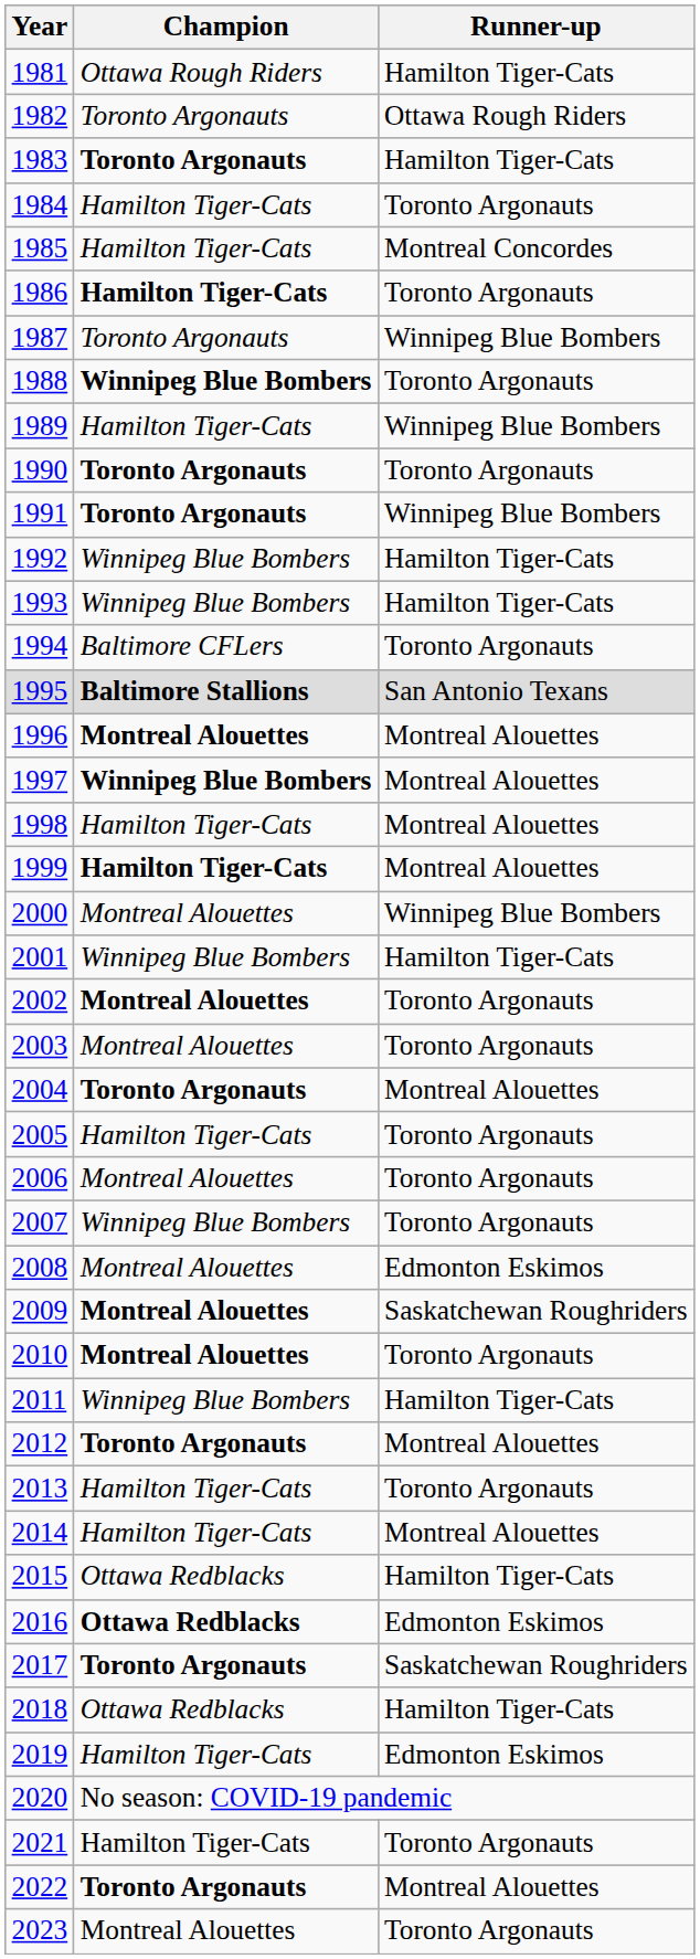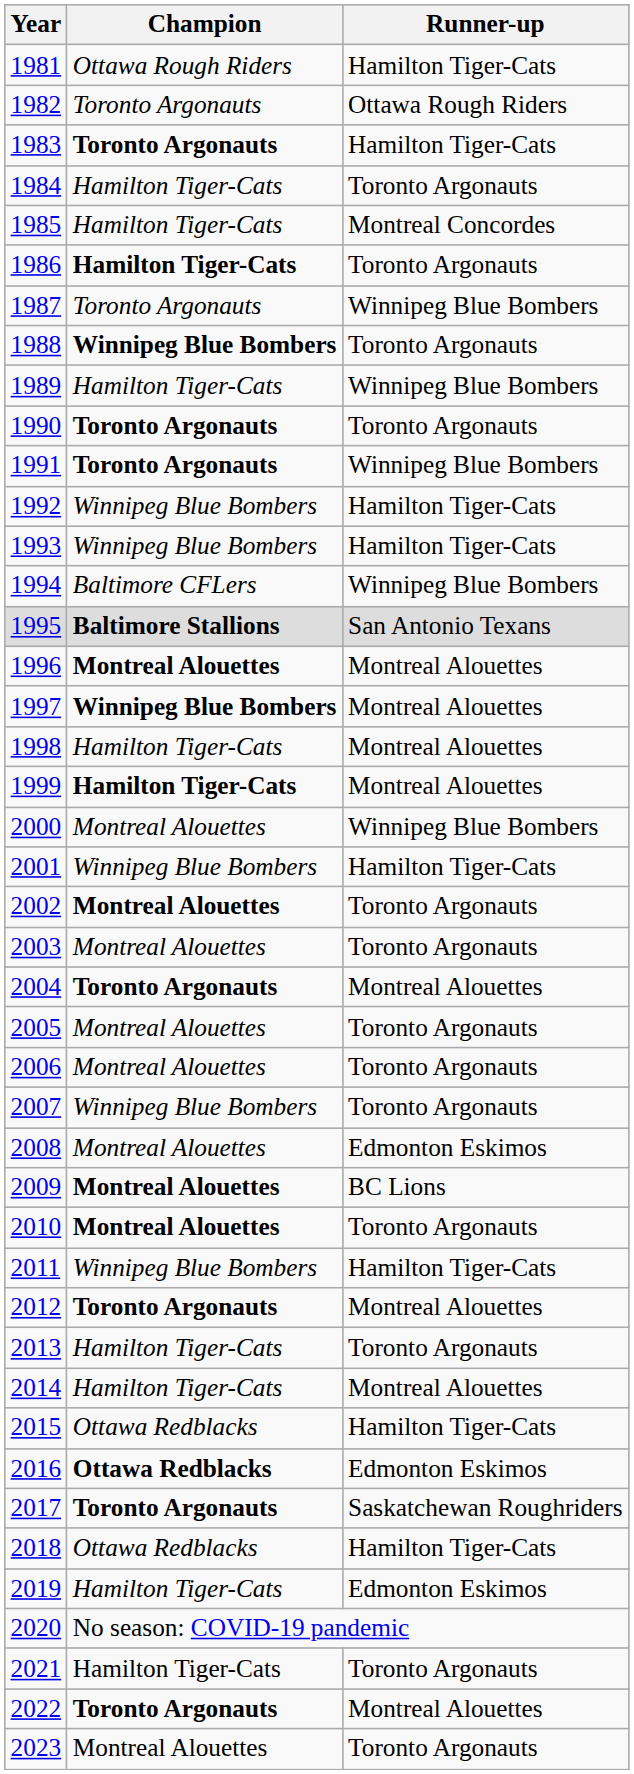 <table class="wikitable">
 <tr>
 <th>Year</th>
 <th>Champion</th>
 <th>Runner-up</th>
 </tr>
 <tr>
 <td><a href='#'>1981</a></td>
 <td><em>Ottawa Rough Riders</em></td>
 <td>Hamilton Tiger-Cats</td>
 </tr>
 <tr>
 <td><a href='#'>1982</a></td>
 <td><em>Toronto Argonauts</em></td>
 <td>Ottawa Rough Riders</td>
 </tr>
 <tr>
 <td><a href='#'>1983</a></td>
 <td><strong>Toronto Argonauts</strong></td>
 <td>Hamilton Tiger-Cats</td>
 </tr>
 <tr>
 <td><a href='#'>1984</a></td>
 <td><em>Hamilton Tiger-Cats</em></td>
 <td>Toronto Argonauts</td>
 </tr>
 <tr>
 <td><a href='#'>1985</a></td>
 <td><em>Hamilton Tiger-Cats</em></td>
 <td>Montreal Concordes</td>
 </tr>
 <tr>
 <td><a href='#'>1986</a></td>
 <td><strong>Hamilton Tiger-Cats</strong></td>
 <td>Toronto Argonauts</td>
 </tr>
 <tr>
 <td><a href='#'>1987</a></td>
 <td><em>Toronto Argonauts</em></td>
 <td>Winnipeg Blue Bombers</td>
 </tr>
 <tr>
 <td><a href='#'>1988</a></td>
 <td><strong>Winnipeg Blue Bombers</strong></td>
 <td>Toronto Argonauts</td>
 </tr>
 <tr>
 <td><a href='#'>1989</a></td>
 <td><em>Hamilton Tiger-Cats</em></td>
 <td>Winnipeg Blue Bombers</td>
 </tr>
 <tr>
 <td><a href='#'>1990</a></td>
 <td><strong>Toronto Argonauts</strong></td>
 <td>Toronto Argonauts</td>
 </tr>
 <tr>
 <td><a href='#'>1991</a></td>
 <td><strong>Toronto Argonauts</strong></td>
 <td>Winnipeg Blue Bombers</td>
 </tr>
 <tr>
 <td><a href='#'>1992</a></td>
 <td><em>Winnipeg Blue Bombers</em></td>
 <td>Hamilton Tiger-Cats</td>
 </tr>
 <tr>
 <td><a href='#'>1993</a></td>
 <td><em>Winnipeg Blue Bombers</em></td>
 <td>Hamilton Tiger-Cats</td>
 </tr>
 <tr>
 <td><a href='#'>1994</a></td>
 <td><em>Baltimore CFLers</em></td>
-<td>Toronto Argonauts</td>
+<td>Winnipeg Blue Bombers</td>
 </tr>
 <tr style="background-color:#ddd">
 <td><a href='#'>1995</a></td>
 <td><strong>Baltimore Stallions</strong></td>
 <td>San Antonio Texans</td>
 </tr>
 <tr>
 <td><a href='#'>1996</a></td>
 <td><strong>Montreal Alouettes</strong></td>
 <td>Montreal Alouettes</td>
 </tr>
 <tr>
 <td><a href='#'>1997</a></td>
 <td><strong>Winnipeg Blue Bombers</strong></td>
 <td>Montreal Alouettes</td>
 </tr>
 <tr>
 <td><a href='#'>1998</a></td>
 <td><em>Hamilton Tiger-Cats</em></td>
 <td>Montreal Alouettes</td>
 </tr>
 <tr>
 <td><a href='#'>1999</a></td>
 <td><strong>Hamilton Tiger-Cats</strong></td>
 <td>Montreal Alouettes</td>
 </tr>
 <tr>
 <td><a href='#'>2000</a></td>
 <td><em>Montreal Alouettes</em></td>
 <td>Winnipeg Blue Bombers</td>
 </tr>
 <tr>
 <td><a href='#'>2001</a></td>
 <td><em>Winnipeg Blue Bombers</em></td>
 <td>Hamilton Tiger-Cats</td>
 </tr>
 <tr>
 <td><a href='#'>2002</a></td>
 <td><strong>Montreal Alouettes</strong></td>
 <td>Toronto Argonauts</td>
 </tr>
 <tr>
 <td><a href='#'>2003</a></td>
 <td><em>Montreal Alouettes</em></td>
 <td>Toronto Argonauts</td>
 </tr>
 <tr>
 <td><a href='#'>2004</a></td>
 <td><strong>Toronto Argonauts</strong></td>
 <td>Montreal Alouettes</td>
 </tr>
 <tr>
 <td><a href='#'>2005</a></td>
-<td><em>Hamilton Tiger-Cats</em></td>
+<td><em>Montreal Alouettes</em></td>
 <td>Toronto Argonauts</td>
 </tr>
 <tr>
 <td><a href='#'>2006</a></td>
 <td><em>Montreal Alouettes</em></td>
 <td>Toronto Argonauts</td>
 </tr>
 <tr>
 <td><a href='#'>2007</a></td>
 <td><em>Winnipeg Blue Bombers</em></td>
 <td>Toronto Argonauts</td>
 </tr>
 <tr>
 <td><a href='#'>2008</a></td>
 <td><em>Montreal Alouettes</em></td>
 <td>Edmonton Eskimos</td>
 </tr>
 <tr>
 <td><a href='#'>2009</a></td>
 <td><strong>Montreal Alouettes</strong></td>
-<td>Saskatchewan Roughriders</td>
+<td>BC Lions</td>
 </tr>
 <tr>
 <td><a href='#'>2010</a></td>
 <td><strong>Montreal Alouettes</strong></td>
 <td>Toronto Argonauts</td>
 </tr>
 <tr>
 <td><a href='#'>2011</a></td>
 <td><em>Winnipeg Blue Bombers</em></td>
 <td>Hamilton Tiger-Cats</td>
 </tr>
 <tr>
 <td><a href='#'>2012</a></td>
 <td><strong>Toronto Argonauts</strong></td>
 <td>Montreal Alouettes</td>
 </tr>
 <tr>
 <td><a href='#'>2013</a></td>
 <td><em>Hamilton Tiger-Cats</em></td>
 <td>Toronto Argonauts</td>
 </tr>
 <tr>
 <td><a href='#'>2014</a></td>
 <td><em>Hamilton Tiger-Cats</em></td>
 <td>Montreal Alouettes</td>
 </tr>
 <tr>
 <td><a href='#'>2015</a></td>
 <td><em>Ottawa Redblacks</em></td>
 <td>Hamilton Tiger-Cats</td>
 </tr>
 <tr>
 <td><a href='#'>2016</a></td>
 <td><strong>Ottawa Redblacks</strong></td>
 <td>Edmonton Eskimos</td>
 </tr>
 <tr>
 <td><a href='#'>2017</a></td>
 <td><strong>Toronto Argonauts</strong></td>
 <td>Saskatchewan Roughriders</td>
 </tr>
 <tr>
 <td><a href='#'>2018</a></td>
 <td><em>Ottawa Redblacks</em></td>
 <td>Hamilton Tiger-Cats</td>
 </tr>
 <tr>
 <td><a href='#'>2019</a></td>
 <td><em>Hamilton Tiger-Cats</em></td>
 <td>Edmonton Eskimos</td>
 </tr>
 <tr>
 <td><a href='#'>2020</a></td>
 <td colspan="2">No season: <a href='#'>COVID-19 pandemic</a></td>
 </tr>
 <tr>
 <td><a href='#'>2021</a></td>
 <td>Hamilton Tiger-Cats</td>
 <td>Toronto Argonauts</td>
 </tr>
 <tr>
 <td><a href='#'>2022</a></td>
 <td><strong>Toronto Argonauts</strong></td>
 <td>Montreal Alouettes</td>
 </tr>
 <tr>
 <td><a href='#'>2023</a></td>
 <td>Montreal Alouettes</td>
 <td>Toronto Argonauts</td>
 </tr>
 </table>
